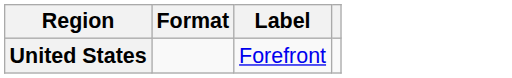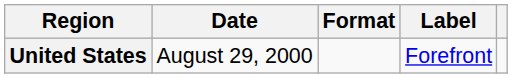 <table class="wikitable plainrowheaders">
 <tr>
 <th scope="col">Region</th>
+<th scope="col">Date</th>
 <th scope="col">Format</th>
 <th scope="col">Label</th>
 <th scope="col"></th>
 </tr>
 <tr>
 <th scope="row">United States</th>
+<td rowspan="1">August 29, 2000</td>
 <td rowspan="1"></td>
 <td rowspan="1"><a href='#'>Forefront</a></td>
 <td align="center"></td>
 </tr>
 </table>
